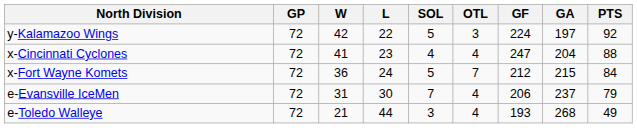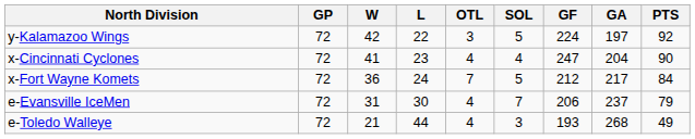 <table class="wikitable" style="text-align:center">
 <tr>
 <th bgcolor="#DDDDFF" width="30%">North Division</th>
 <th bgcolor="#DDDDFF" width="5%">GP</th>
 <th bgcolor="#DDDDFF" width="5%">W</th>
 <th bgcolor="#DDDDFF" width="5%">L</th>
+<th bgcolor="#DDDDFF" width="5%">OTL</th>
 <th bgcolor="#DDDDFF" width="5%">SOL</th>
-<th bgcolor="#DDDDFF" width="5%">OTL</th>
 <th bgcolor="#DDDDFF" width="5%">GF</th>
 <th bgcolor="#DDDDFF" width="5%">GA</th>
 <th bgcolor="#DDDDFF" width="5%">PTS</th>
 </tr>
 <tr align=center>
 <td align=left>y-<a href='#'>Kalamazoo Wings</a></td>
 <td>72</td>
 <td>42</td>
 <td>22</td>
+<td>3</td>
 <td>5</td>
-<td>3</td>
 <td>224</td>
 <td>197</td>
 <td>92</td>
 </tr>
 <tr align=center>
 <td align=left>x-<a href='#'>Cincinnati Cyclones</a></td>
 <td>72</td>
 <td>41</td>
 <td>23</td>
 <td>4</td>
 <td>4</td>
 <td>247</td>
 <td>204</td>
-<td>88</td>
+<td>90</td>
 </tr>
 <tr align=center>
 <td align=left>x-<a href='#'>Fort Wayne Komets</a></td>
 <td>72</td>
 <td>36</td>
 <td>24</td>
+<td>7</td>
 <td>5</td>
-<td>7</td>
 <td>212</td>
-<td>215</td>
+<td>217</td>
 <td>84</td>
 </tr>
 <tr align=center>
 <td align=left>e-<a href='#'>Evansville IceMen</a></td>
 <td>72</td>
 <td>31</td>
 <td>30</td>
+<td>4</td>
 <td>7</td>
-<td>4</td>
 <td>206</td>
 <td>237</td>
 <td>79</td>
 </tr>
 <tr align=center>
 <td align=left>e-<a href='#'>Toledo Walleye</a></td>
 <td>72</td>
 <td>21</td>
 <td>44</td>
+<td>4</td>
 <td>3</td>
-<td>4</td>
 <td>193</td>
 <td>268</td>
 <td>49</td>
 </tr>
 </table>
